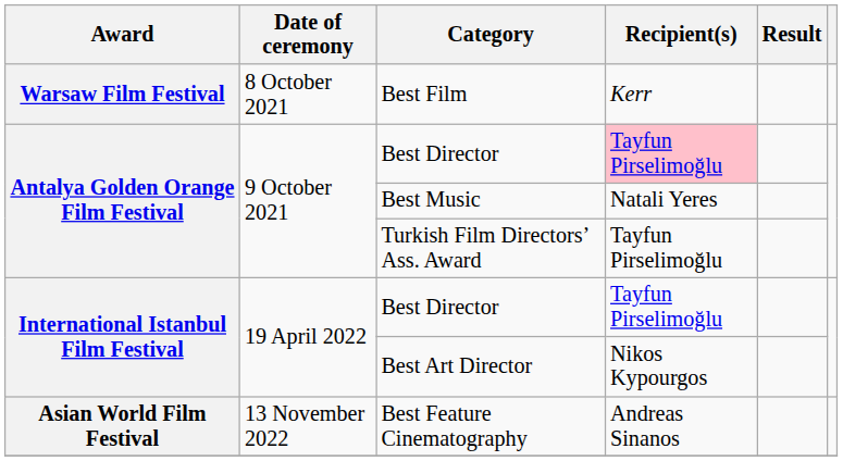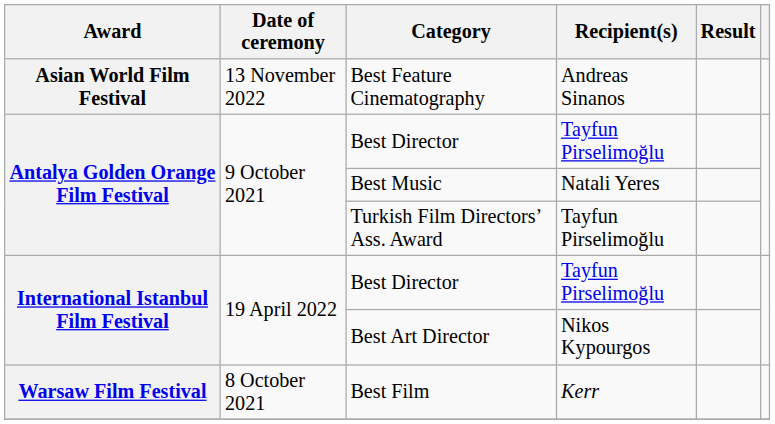 <table class="wikitable sortable plainrowheaders">
 <tr>
 <th scope="col">Award</th>
 <th scope="col">Date of ceremony</th>
 <th scope="col">Category</th>
 <th scope="col">Recipient(s)</th>
 <th scope="col">Result</th>
 <th scope="col" class="unsortable"></th>
 </tr>
 <tr>
-<th rowspan=1 scope="row"><a href='#'>Warsaw Film Festival</a></th>
-<td rowspan="1">8 October 2021</td>
-<td>Best Film</td>
-<td><em>Kerr</em></td>
+<th rowspan=1 scope="row">Asian World Film Festival</th>
+<td rowspan="1">13 November 2022</td>
+<td>Best Feature Cinematography</td>
+<td>Andreas Sinanos</td>
 <td></td>
 <td rowspan="1" align="center"></td>
 </tr>
 <tr>
 <th rowspan=3 scope="row"><a href='#'>Antalya Golden Orange Film Festival</a></th>
 <td rowspan="3">9 October 2021</td>
 <td>Best Director</td>
-<td style="background: pink;"><a href='#'>Tayfun Pirselimoğlu</a></td>
+<td><a href='#'>Tayfun Pirselimoğlu</a></td>
 <td></td>
 <td rowspan="3" align="center"></td>
 </tr>
 <tr>
 <td>Best Music</td>
 <td>Natali Yeres</td>
 <td></td>
 </tr>
 <tr>
 <td>Turkish Film Directors’ Ass. Award</td>
 <td>Tayfun Pirselimoğlu</td>
 <td></td>
 </tr>
 <tr>
 <th rowspan=2 scope="row"><a href='#'>International Istanbul Film Festival</a></th>
 <td rowspan="2">19 April 2022</td>
 <td>Best Director</td>
 <td><a href='#'>Tayfun Pirselimoğlu</a></td>
 <td></td>
 <td rowspan="2" align="center"></td>
 </tr>
 <tr>
 <td>Best Art Director</td>
 <td>Nikos Kypourgos</td>
 <td></td>
 </tr>
 <tr>
-<th rowspan=1 scope="row">Asian World Film Festival</th>
-<td rowspan="1">13 November 2022</td>
-<td>Best Feature Cinematography</td>
-<td>Andreas Sinanos</td>
+<th rowspan=1 scope="row"><a href='#'>Warsaw Film Festival</a></th>
+<td rowspan="1">8 October 2021</td>
+<td>Best Film</td>
+<td><em>Kerr</em></td>
 <td></td>
 <td rowspan="1" align="center"></td>
 </tr>
 <tr>
 </tr>
 </table>
